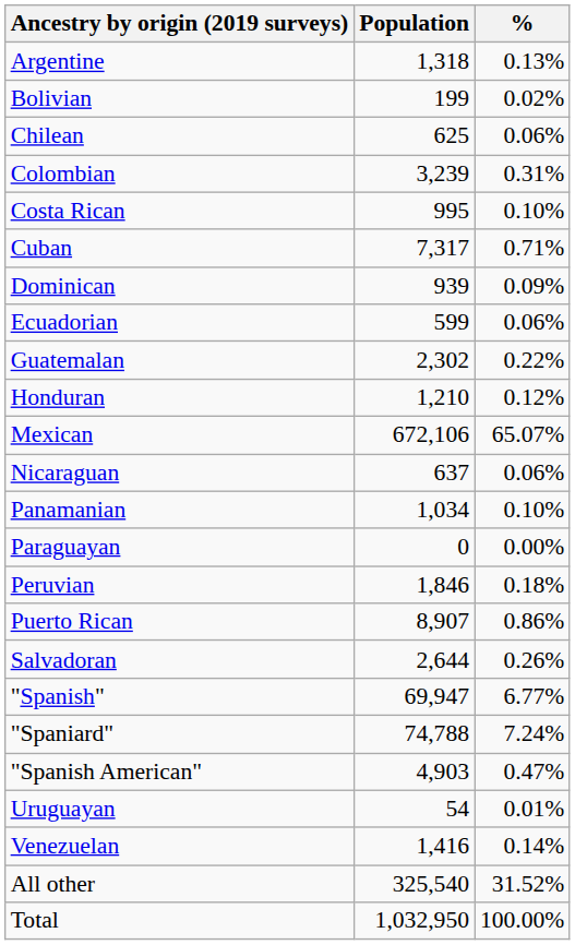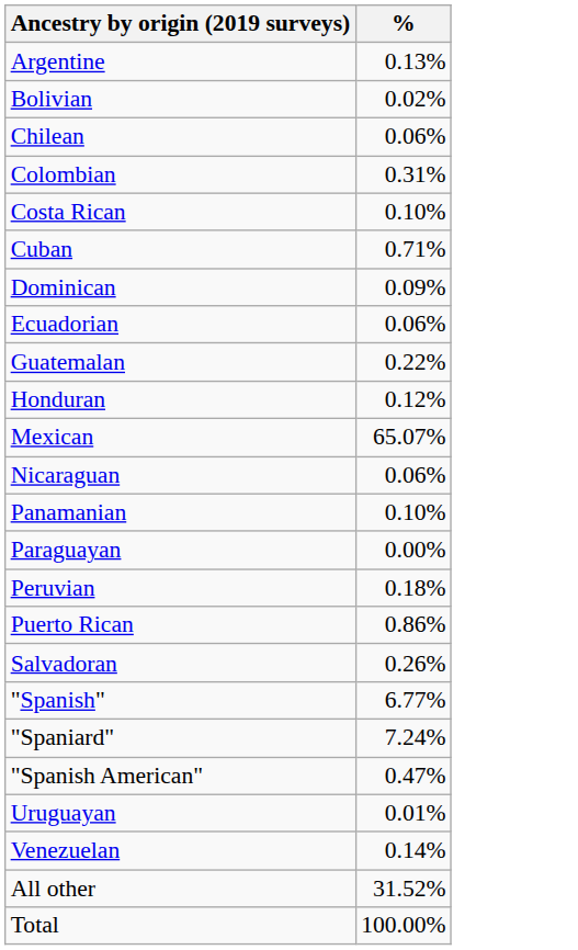 <table class="wikitable sortable" style>
 <tr style="background:#efefef;">
 <th>Ancestry by origin (2019 surveys)</th>
-<th>Population</th>
 <th>%</th>
 </tr>
 <tr>
 <td><a href='#'>Argentine</a></td>
-<td style="text-align:right;">1,318</td>
 <td style="text-align:right;">0.13%</td>
 </tr>
 <tr>
 <td><a href='#'>Bolivian</a></td>
-<td style="text-align:right;">199</td>
 <td style="text-align:right;">0.02%</td>
 </tr>
 <tr>
 <td><a href='#'>Chilean</a></td>
-<td style="text-align:right;">625</td>
 <td style="text-align:right;">0.06%</td>
 </tr>
 <tr>
 <td><a href='#'>Colombian</a></td>
-<td style="text-align:right;">3,239</td>
 <td style="text-align:right;">0.31%</td>
 </tr>
 <tr>
 <td><a href='#'>Costa Rican</a></td>
-<td style="text-align:right;">995</td>
 <td style="text-align:right;">0.10%</td>
 </tr>
 <tr>
 <td><a href='#'>Cuban</a></td>
-<td style="text-align:right;">7,317</td>
 <td style="text-align:right;">0.71%</td>
 </tr>
 <tr>
 <td><a href='#'>Dominican</a></td>
-<td style="text-align:right;">939</td>
 <td style="text-align:right;">0.09%</td>
 </tr>
 <tr>
 <td><a href='#'>Ecuadorian</a></td>
-<td style="text-align:right;">599</td>
 <td style="text-align:right;">0.06%</td>
 </tr>
 <tr>
 <td><a href='#'>Guatemalan</a></td>
-<td style="text-align:right;">2,302</td>
 <td style="text-align:right;">0.22%</td>
 </tr>
 <tr>
 <td><a href='#'>Honduran</a></td>
-<td style="text-align:right;">1,210</td>
 <td style="text-align:right;">0.12%</td>
 </tr>
 <tr>
 <td><a href='#'>Mexican</a></td>
-<td style="text-align:right;">672,106</td>
 <td style="text-align:right;">65.07%</td>
 </tr>
 <tr>
 <td><a href='#'>Nicaraguan</a></td>
-<td style="text-align:right;">637</td>
 <td style="text-align:right;">0.06%</td>
 </tr>
 <tr>
 <td><a href='#'>Panamanian</a></td>
-<td style="text-align:right;">1,034</td>
 <td style="text-align:right;">0.10%</td>
 </tr>
 <tr>
 <td><a href='#'>Paraguayan</a></td>
-<td style="text-align:right;">0</td>
 <td style="text-align:right;">0.00%</td>
 </tr>
 <tr>
 <td><a href='#'>Peruvian</a></td>
-<td style="text-align:right;">1,846</td>
 <td style="text-align:right;">0.18%</td>
 </tr>
 <tr>
 <td><a href='#'>Puerto Rican</a></td>
-<td style="text-align:right;">8,907</td>
 <td style="text-align:right;">0.86%</td>
 </tr>
 <tr>
 <td><a href='#'>Salvadoran</a></td>
-<td style="text-align:right;">2,644</td>
 <td style="text-align:right;">0.26%</td>
 </tr>
 <tr>
 <td>"<a href='#'>Spanish</a>"</td>
-<td style="text-align:right;">69,947</td>
 <td style="text-align:right;">6.77%</td>
 </tr>
 <tr>
 <td>"Spaniard"</td>
-<td style="text-align:right;">74,788</td>
 <td style="text-align:right;">7.24%</td>
 </tr>
 <tr>
 <td>"Spanish American"</td>
-<td style="text-align:right;">4,903</td>
 <td style="text-align:right;">0.47%</td>
 </tr>
 <tr>
 <td><a href='#'>Uruguayan</a></td>
-<td style="text-align:right;">54</td>
 <td style="text-align:right;">0.01%</td>
 </tr>
 <tr>
 <td><a href='#'>Venezuelan</a></td>
-<td style="text-align:right;">1,416</td>
 <td style="text-align:right;">0.14%</td>
 </tr>
 <tr class="sortbottom">
 <td>All other</td>
-<td style="text-align:right;">325,540</td>
 <td style="text-align:right;">31.52%</td>
 </tr>
 <tr class="sortbottom">
 <td>Total</td>
-<td style="text-align:right;">1,032,950</td>
 <td style="text-align:right;">100.00%</td>
 </tr>
 </table>
